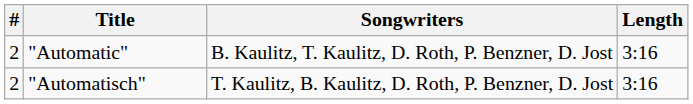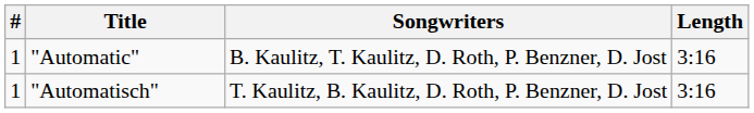 <table class="wikitable">
 <tr>
 <th style="text-align:center;">#</th>
 <th style="text-align:center; width:140px;">Title</th>
 <th style="text-align:center;">Songwriters</th>
 <th style="text-align:center;">Length</th>
 </tr>
 <tr>
-<td>2</td>
+<td>1</td>
 <td>"Automatic"</td>
 <td>B. Kaulitz, T. Kaulitz, D. Roth, P. Benzner, D. Jost</td>
 <td>3:16</td>
 </tr>
 <tr>
-<td>2</td>
+<td>1</td>
 <td>"Automatisch"</td>
 <td>T. Kaulitz, B. Kaulitz, D. Roth, P. Benzner, D. Jost</td>
 <td>3:16</td>
 </tr>
 </table>
